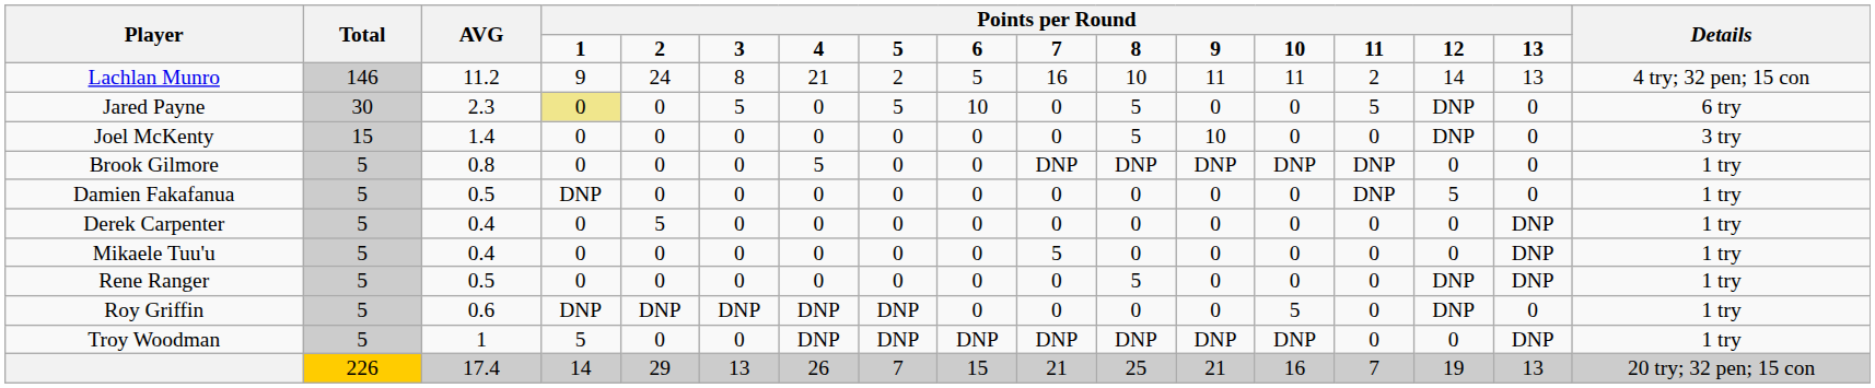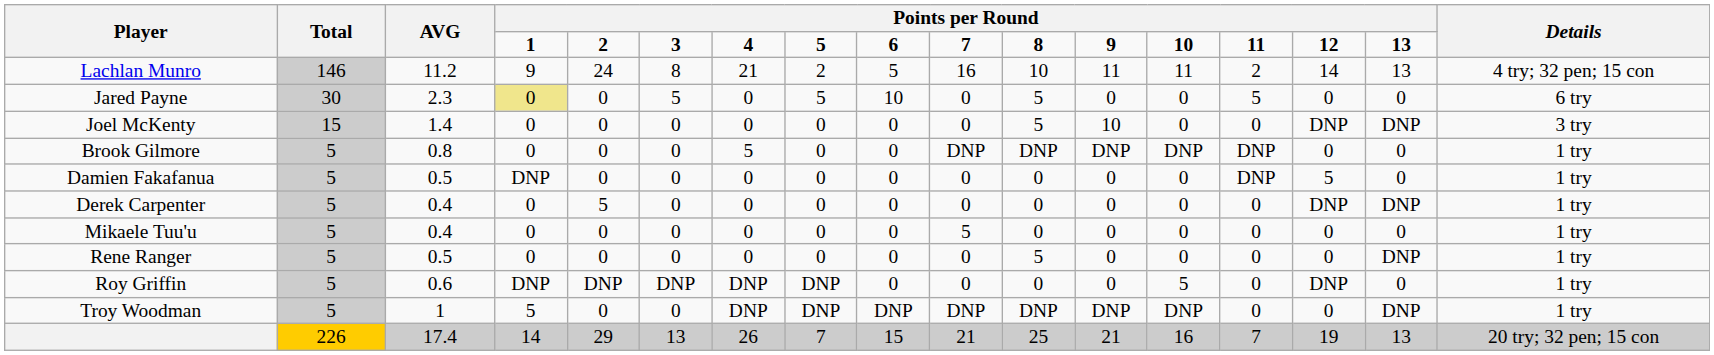 <table class="wikitable" style="text-align:center; line-height: 90%; font-size:90%;" width=100%>
 <tr>
 <th rowspan=2 width=15%>Player</th>
 <th rowspan=2 width=6%>Total</th>
 <th rowspan=2 width=6%>AVG</th>
 <th colspan=13>Points per Round</th>
 <th rowspan=2 width=15%><em>Details</em></th>
 </tr>
 <tr>
 <td width=4%><strong>1</strong></td>
 <td width=4%><strong>2</strong></td>
 <td width=4%><strong>3</strong></td>
 <td width=4%><strong>4</strong></td>
 <td width=4%><strong>5</strong></td>
 <td width=4%><strong>6</strong></td>
 <td width=4%><strong>7</strong></td>
 <td width=4%><strong>8</strong></td>
 <td width=4%><strong>9</strong></td>
 <td width=4%><strong>10</strong></td>
 <td width=4%><strong>11</strong></td>
 <td width=4%><strong>12</strong></td>
 <td width=4%><strong>13</strong></td>
 </tr>
 <tr>
 <td><a href='#'>Lachlan Munro</a></td>
 <td bgcolor=#cccccc>146</td>
 <td>11.2</td>
 <td>9</td>
 <td>24</td>
 <td>8</td>
 <td>21</td>
 <td>2</td>
 <td>5</td>
 <td>16</td>
 <td>10</td>
 <td>11</td>
 <td>11</td>
 <td>2</td>
 <td>14</td>
 <td>13</td>
 <td>4 try; 32 pen; 15 con</td>
 </tr>
 <tr>
 <td>Jared Payne</td>
 <td bgcolor=#cccccc>30</td>
 <td>2.3</td>
 <td style="background: khaki;">0</td>
 <td>0</td>
 <td>5</td>
 <td>0</td>
 <td>5</td>
 <td>10</td>
 <td>0</td>
 <td>5</td>
 <td>0</td>
 <td>0</td>
 <td>5</td>
-<td>DNP</td>
+<td>0</td>
 <td>0</td>
 <td>6 try</td>
 </tr>
 <tr>
 <td>Joel McKenty</td>
 <td bgcolor=#cccccc>15</td>
 <td>1.4</td>
 <td>0</td>
 <td>0</td>
 <td>0</td>
 <td>0</td>
 <td>0</td>
 <td>0</td>
 <td>0</td>
 <td>5</td>
 <td>10</td>
 <td>0</td>
 <td>0</td>
 <td>DNP</td>
-<td>0</td>
+<td>DNP</td>
 <td>3 try</td>
 </tr>
 <tr>
 <td>Brook Gilmore</td>
 <td bgcolor=#cccccc>5</td>
 <td>0.8</td>
 <td>0</td>
 <td>0</td>
 <td>0</td>
 <td>5</td>
 <td>0</td>
 <td>0</td>
 <td>DNP</td>
 <td>DNP</td>
 <td>DNP</td>
 <td>DNP</td>
 <td>DNP</td>
 <td>0</td>
 <td>0</td>
 <td>1 try</td>
 </tr>
 <tr>
 <td>Damien Fakafanua</td>
 <td bgcolor=#cccccc>5</td>
 <td>0.5</td>
 <td>DNP</td>
 <td>0</td>
 <td>0</td>
 <td>0</td>
 <td>0</td>
 <td>0</td>
 <td>0</td>
 <td>0</td>
 <td>0</td>
 <td>0</td>
 <td>DNP</td>
 <td>5</td>
 <td>0</td>
 <td>1 try</td>
 </tr>
 <tr>
 <td>Derek Carpenter</td>
 <td bgcolor=#cccccc>5</td>
 <td>0.4</td>
 <td>0</td>
 <td>5</td>
 <td>0</td>
 <td>0</td>
 <td>0</td>
 <td>0</td>
 <td>0</td>
 <td>0</td>
 <td>0</td>
 <td>0</td>
 <td>0</td>
-<td>0</td>
+<td>DNP</td>
 <td>DNP</td>
 <td>1 try</td>
 </tr>
 <tr>
 <td>Mikaele Tuu'u</td>
 <td bgcolor=#cccccc>5</td>
 <td>0.4</td>
 <td>0</td>
 <td>0</td>
 <td>0</td>
 <td>0</td>
 <td>0</td>
 <td>0</td>
 <td>5</td>
 <td>0</td>
 <td>0</td>
 <td>0</td>
 <td>0</td>
 <td>0</td>
-<td>DNP</td>
+<td>0</td>
 <td>1 try</td>
 </tr>
 <tr>
 <td>Rene Ranger</td>
 <td bgcolor=#cccccc>5</td>
 <td>0.5</td>
 <td>0</td>
 <td>0</td>
 <td>0</td>
 <td>0</td>
 <td>0</td>
 <td>0</td>
 <td>0</td>
 <td>5</td>
 <td>0</td>
 <td>0</td>
 <td>0</td>
-<td>DNP</td>
+<td>0</td>
 <td>DNP</td>
 <td>1 try</td>
 </tr>
 <tr>
 <td>Roy Griffin</td>
 <td bgcolor=#cccccc>5</td>
 <td>0.6</td>
 <td>DNP</td>
 <td>DNP</td>
 <td>DNP</td>
 <td>DNP</td>
 <td>DNP</td>
 <td>0</td>
 <td>0</td>
 <td>0</td>
 <td>0</td>
 <td>5</td>
 <td>0</td>
 <td>DNP</td>
 <td>0</td>
 <td>1 try</td>
 </tr>
 <tr>
 <td>Troy Woodman</td>
 <td bgcolor=#cccccc>5</td>
 <td>1</td>
 <td>5</td>
 <td>0</td>
 <td>0</td>
 <td>DNP</td>
 <td>DNP</td>
 <td>DNP</td>
 <td>DNP</td>
 <td>DNP</td>
 <td>DNP</td>
 <td>DNP</td>
 <td>0</td>
 <td>0</td>
 <td>DNP</td>
 <td>1 try</td>
 </tr>
 <tr>
 <th></th>
 <td bgcolor=#ffcc00>226</td>
 <td bgcolor=#cccccc>17.4</td>
 <td bgcolor=#cccccc>14</td>
 <td bgcolor=#cccccc>29</td>
 <td bgcolor=#cccccc>13</td>
 <td bgcolor=#cccccc>26</td>
 <td bgcolor=#cccccc>7</td>
 <td bgcolor=#cccccc>15</td>
 <td bgcolor=#cccccc>21</td>
 <td bgcolor=#cccccc>25</td>
 <td bgcolor=#cccccc>21</td>
 <td bgcolor=#cccccc>16</td>
 <td bgcolor=#cccccc>7</td>
 <td bgcolor=#cccccc>19</td>
 <td bgcolor=#cccccc>13</td>
 <td bgcolor=#cccccc>20 try; 32 pen; 15 con</td>
 </tr>
 </table>
